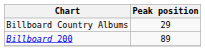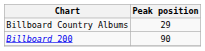 <table class="wikitable">
 <tr>
 <th align="center">Chart</th>
 <th align="center">Peak position</th>
 </tr>
 <tr>
 <td align="left">Billboard Country Albums</td>
 <td align="center">29</td>
 </tr>
 <tr>
 <td align="left"><a href='#'><em>Billboard</em> 200</a></td>
-<td align="center">89</td>
+<td align="center">90</td>
 </tr>
 <tr>
 </tr>
 </table>
